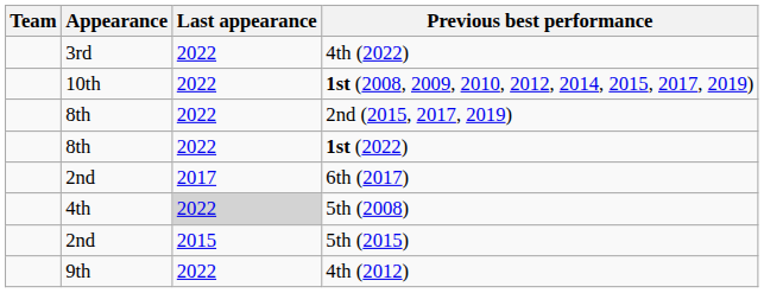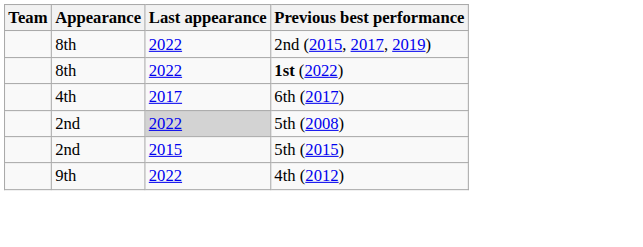 <table class="wikitable sortable">
 <tr>
 <th>Team</th>
 <th>Appearance</th>
 <th>Last appearance</th>
 <th>Previous best performance</th>
-</tr>
-<tr>
-<td></td>
-<td>3rd</td>
-<td><a href='#'>2022</a></td>
-<td>4th (<a href='#'>2022</a>)</td>
-</tr>
-<tr>
-<td></td>
-<td>10th</td>
-<td><a href='#'>2022</a></td>
-<td><strong>1st</strong> (<a href='#'>2008</a>, <a href='#'>2009</a>, <a href='#'>2010</a>, <a href='#'>2012</a>, <a href='#'>2014</a>, <a href='#'>2015</a>, <a href='#'>2017</a>, <a href='#'>2019</a>)</td>
 </tr>
 <tr>
 <td></td>
 <td>8th</td>
 <td><a href='#'>2022</a></td>
 <td>2nd (<a href='#'>2015</a>, <a href='#'>2017</a>, <a href='#'>2019</a>)</td>
 </tr>
 <tr>
 <td></td>
 <td>8th</td>
 <td><a href='#'>2022</a></td>
 <td><strong>1st</strong> (<a href='#'>2022</a>)</td>
 </tr>
 <tr>
 <td></td>
-<td>2nd</td>
+<td>4th</td>
 <td><a href='#'>2017</a></td>
 <td>6th (<a href='#'>2017</a>)</td>
 </tr>
 <tr>
 <td></td>
-<td>4th</td>
+<td>2nd</td>
 <td style="background: lightgrey;"><a href='#'>2022</a></td>
 <td>5th (<a href='#'>2008</a>)</td>
 </tr>
 <tr>
 <td></td>
 <td>2nd</td>
 <td><a href='#'>2015</a></td>
 <td>5th (<a href='#'>2015</a>)</td>
 </tr>
 <tr>
 <td></td>
 <td>9th</td>
 <td><a href='#'>2022</a></td>
 <td>4th (<a href='#'>2012</a>)</td>
 </tr>
 </table>
